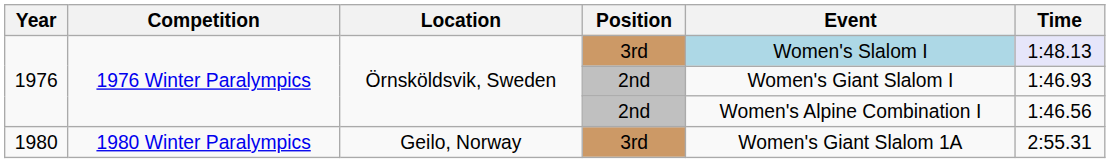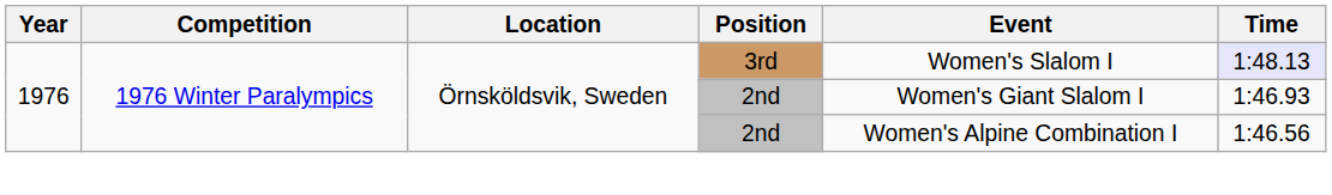 <table class="wikitable" width=65% style="font-size:90%; text-align:center;">
 <tr>
 <th>Year</th>
 <th>Competition</th>
 <th>Location</th>
 <th>Position</th>
 <th>Event</th>
 <th>Time</th>
 </tr>
 <tr>
 <td rowspan=3>1976</td>
 <td rowspan=3><a href='#'>1976 Winter Paralympics</a></td>
 <td rowspan=3>Örnsköldsvik, Sweden</td>
 <td bgcolor=cc9966>3rd</td>
-<td style="background: lightblue;">Women's Slalom I</td>
+<td>Women's Slalom I</td>
 <td style="background: lavender;">1:48.13</td>
 </tr>
 <tr>
 <td bgcolor=silver>2nd</td>
 <td>Women's Giant Slalom I</td>
 <td>1:46.93</td>
 </tr>
 <tr>
 <td bgcolor=silver>2nd</td>
 <td>Women's Alpine Combination I</td>
 <td>1:46.56</td>
 </tr>
-<tr>
-<td>1980</td>
-<td><a href='#'>1980 Winter Paralympics</a></td>
-<td>Geilo, Norway</td>
-<td bgcolor=cc9966>3rd</td>
-<td>Women's Giant Slalom 1A</td>
-<td>2:55.31</td>
-</tr>
 </table>
